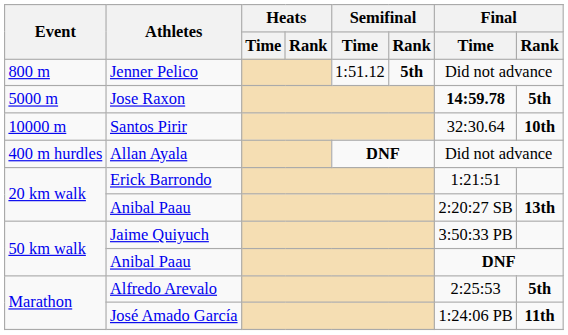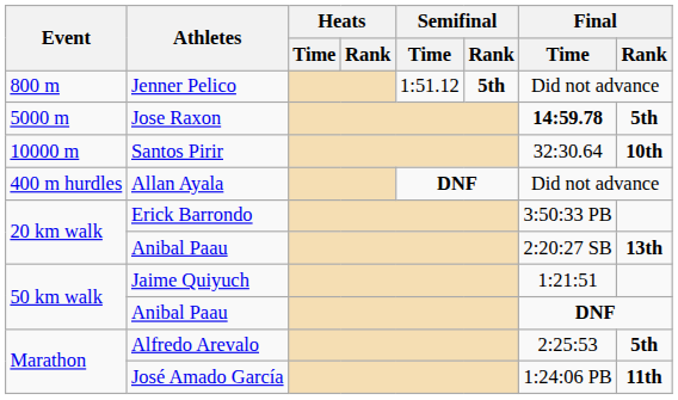 <table class="wikitable" border="1" style="font-size:90%">
 <tr>
 <th rowspan=2>Event</th>
 <th rowspan=2>Athletes</th>
 <th colspan=2>Heats</th>
 <th colspan=2>Semifinal</th>
 <th colspan=2>Final</th>
 </tr>
 <tr>
 <th>Time</th>
 <th>Rank</th>
 <th>Time</th>
 <th>Rank</th>
 <th>Time</th>
 <th>Rank</th>
 </tr>
 <tr>
 <td><a href='#'>800 m</a></td>
 <td><a href='#'>Jenner Pelico</a></td>
 <td colspan=2 bgcolor=wheat></td>
 <td align=center>1:51.12</td>
 <td align=center><strong>5th</strong></td>
 <td align=center colspan=2>Did not advance</td>
 </tr>
 <tr>
 <td><a href='#'>5000 m</a></td>
 <td><a href='#'>Jose Raxon</a></td>
 <td colspan=4 bgcolor=wheat></td>
 <td align=center><strong>14:59.78</strong></td>
 <td align=center><strong>5th</strong></td>
 </tr>
 <tr>
 <td><a href='#'>10000 m</a></td>
 <td><a href='#'>Santos Pirir</a></td>
 <td colspan=4 bgcolor=wheat></td>
 <td align=center>32:30.64</td>
 <td align=center><strong>10th</strong></td>
 </tr>
 <tr>
 <td><a href='#'>400 m hurdles</a></td>
 <td><a href='#'>Allan Ayala</a></td>
 <td colspan=2 bgcolor=wheat></td>
 <td align=center colspan=2><strong>DNF</strong></td>
 <td align=center colspan=2>Did not advance</td>
 </tr>
 <tr>
 <td rowspan=2><a href='#'>20 km walk</a></td>
 <td><a href='#'>Erick Barrondo</a></td>
 <td align=center colspan=4 bgcolor=wheat></td>
-<td align=center>1:21:51</td>
+<td align=center>3:50:33 PB</td>
 <td align=center></td>
 </tr>
 <tr>
 <td><a href='#'>Anibal Paau</a></td>
 <td align=center colspan=4 bgcolor=wheat></td>
 <td align=center>2:20:27 SB</td>
 <td align=center><strong>13th</strong></td>
 </tr>
 <tr>
 <td rowspan=2><a href='#'>50 km walk</a></td>
 <td><a href='#'>Jaime Quiyuch</a></td>
 <td align=center colspan=4 bgcolor=wheat></td>
-<td align=center>3:50:33 PB</td>
+<td align=center>1:21:51</td>
 <td align=center></td>
 </tr>
 <tr>
 <td><a href='#'>Anibal Paau</a></td>
 <td align=center colspan=4 bgcolor=wheat></td>
 <td align=center colspan=2><strong>DNF</strong></td>
 </tr>
 <tr>
 <td rowspan=2><a href='#'>Marathon</a></td>
 <td><a href='#'>Alfredo Arevalo</a></td>
 <td align=center colspan=4 bgcolor=wheat></td>
 <td align=center>2:25:53</td>
 <td align=center><strong>5th</strong></td>
 </tr>
 <tr>
 <td><a href='#'>José Amado García</a></td>
 <td align=center colspan=4 bgcolor=wheat></td>
 <td align=center>1:24:06 PB</td>
 <td align=center><strong>11th</strong></td>
 </tr>
 </table>
